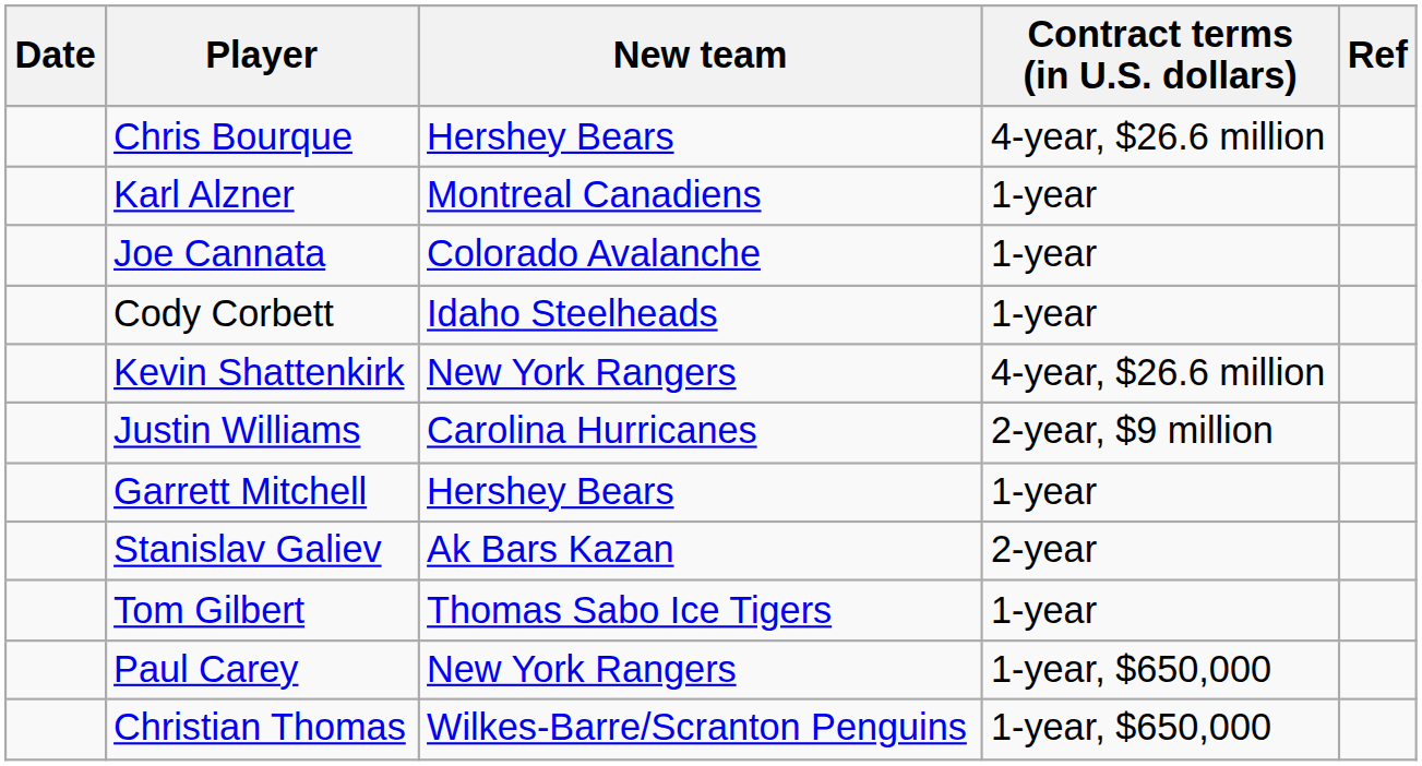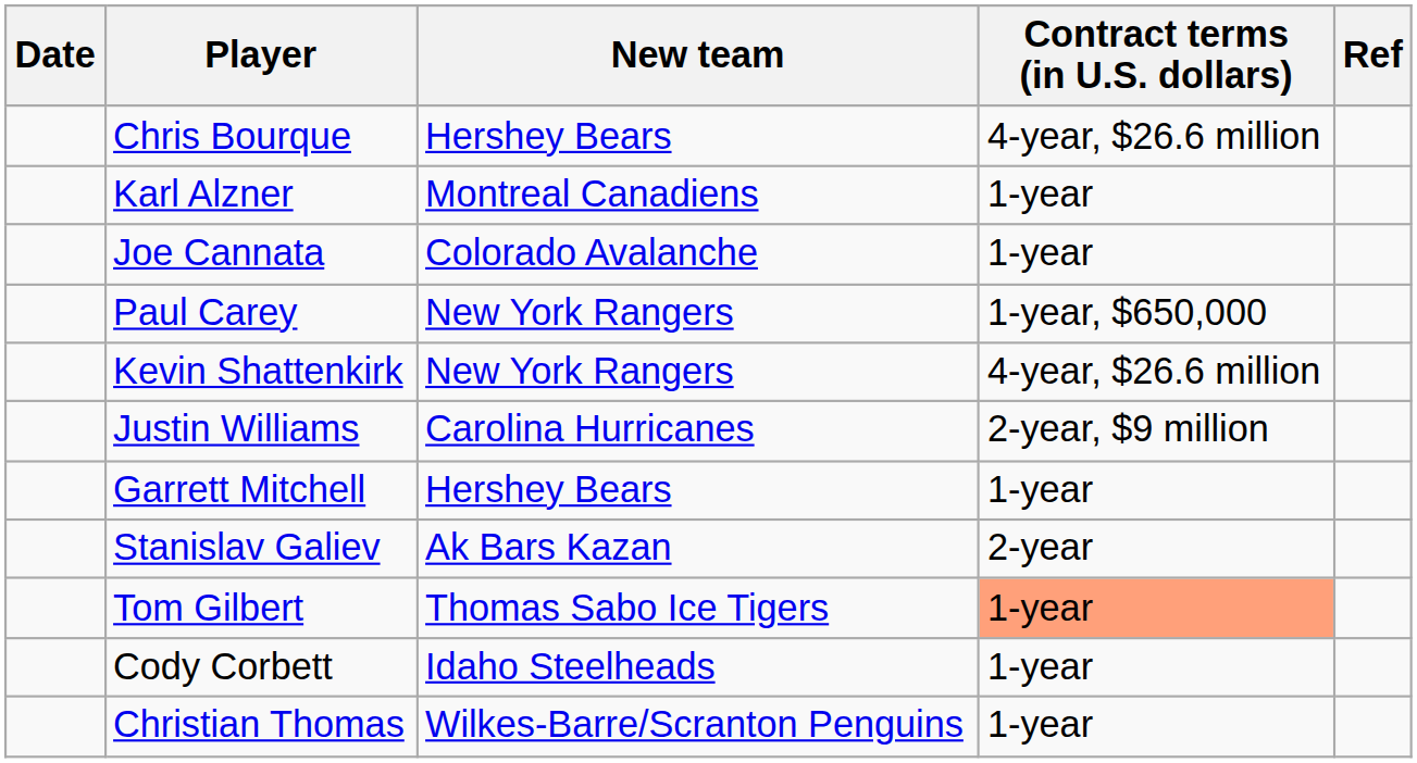 <table class="wikitable" width=97%>
 <tr style="background:#ddd; text-align:center;">
 <th>Date</th>
 <th>Player</th>
 <th>New team</th>
 <th>Contract terms<br>(in U.S. dollars)</th>
 <th>Ref</th>
 </tr>
 <tr>
 <td></td>
 <td><a href='#'>Chris Bourque</a></td>
 <td><a href='#'>Hershey Bears</a></td>
 <td>4-year, $26.6 million</td>
 <td></td>
 </tr>
 <tr>
 <td></td>
 <td><a href='#'>Karl Alzner</a></td>
 <td><a href='#'>Montreal Canadiens</a></td>
 <td>1-year</td>
 <td></td>
 </tr>
 <tr>
 <td></td>
 <td><a href='#'>Joe Cannata</a></td>
 <td><a href='#'>Colorado Avalanche</a></td>
 <td>1-year</td>
 <td></td>
 </tr>
 <tr>
 <td></td>
-<td>Cody Corbett</td>
-<td><a href='#'>Idaho Steelheads</a></td>
-<td>1-year</td>
+<td><a href='#'>Paul Carey</a></td>
+<td><a href='#'>New York Rangers</a></td>
+<td>1-year, $650,000</td>
 <td></td>
 </tr>
 <tr>
 <td></td>
 <td><a href='#'>Kevin Shattenkirk</a></td>
 <td><a href='#'>New York Rangers</a></td>
 <td>4-year, $26.6 million</td>
 <td></td>
 </tr>
 <tr>
 <td></td>
 <td><a href='#'>Justin Williams</a></td>
 <td><a href='#'>Carolina Hurricanes</a></td>
 <td>2-year, $9 million</td>
 <td></td>
 </tr>
 <tr>
 <td></td>
 <td><a href='#'>Garrett Mitchell</a></td>
 <td><a href='#'>Hershey Bears</a></td>
 <td>1-year</td>
 <td></td>
 </tr>
 <tr>
 <td></td>
 <td><a href='#'>Stanislav Galiev</a></td>
 <td><a href='#'>Ak Bars Kazan</a></td>
 <td>2-year</td>
 <td></td>
 </tr>
 <tr>
 <td></td>
 <td><a href='#'>Tom Gilbert</a></td>
 <td><a href='#'>Thomas Sabo Ice Tigers</a></td>
-<td>1-year</td>
+<td style="background: lightsalmon;">1-year</td>
 <td></td>
 </tr>
 <tr>
 <td></td>
-<td><a href='#'>Paul Carey</a></td>
-<td><a href='#'>New York Rangers</a></td>
-<td>1-year, $650,000</td>
+<td>Cody Corbett</td>
+<td><a href='#'>Idaho Steelheads</a></td>
+<td>1-year</td>
 <td></td>
 </tr>
 <tr>
 <td></td>
 <td><a href='#'>Christian Thomas</a></td>
 <td><a href='#'>Wilkes-Barre/Scranton Penguins</a></td>
-<td>1-year, $650,000</td>
+<td>1-year</td>
 <td></td>
 </tr>
 </table>
